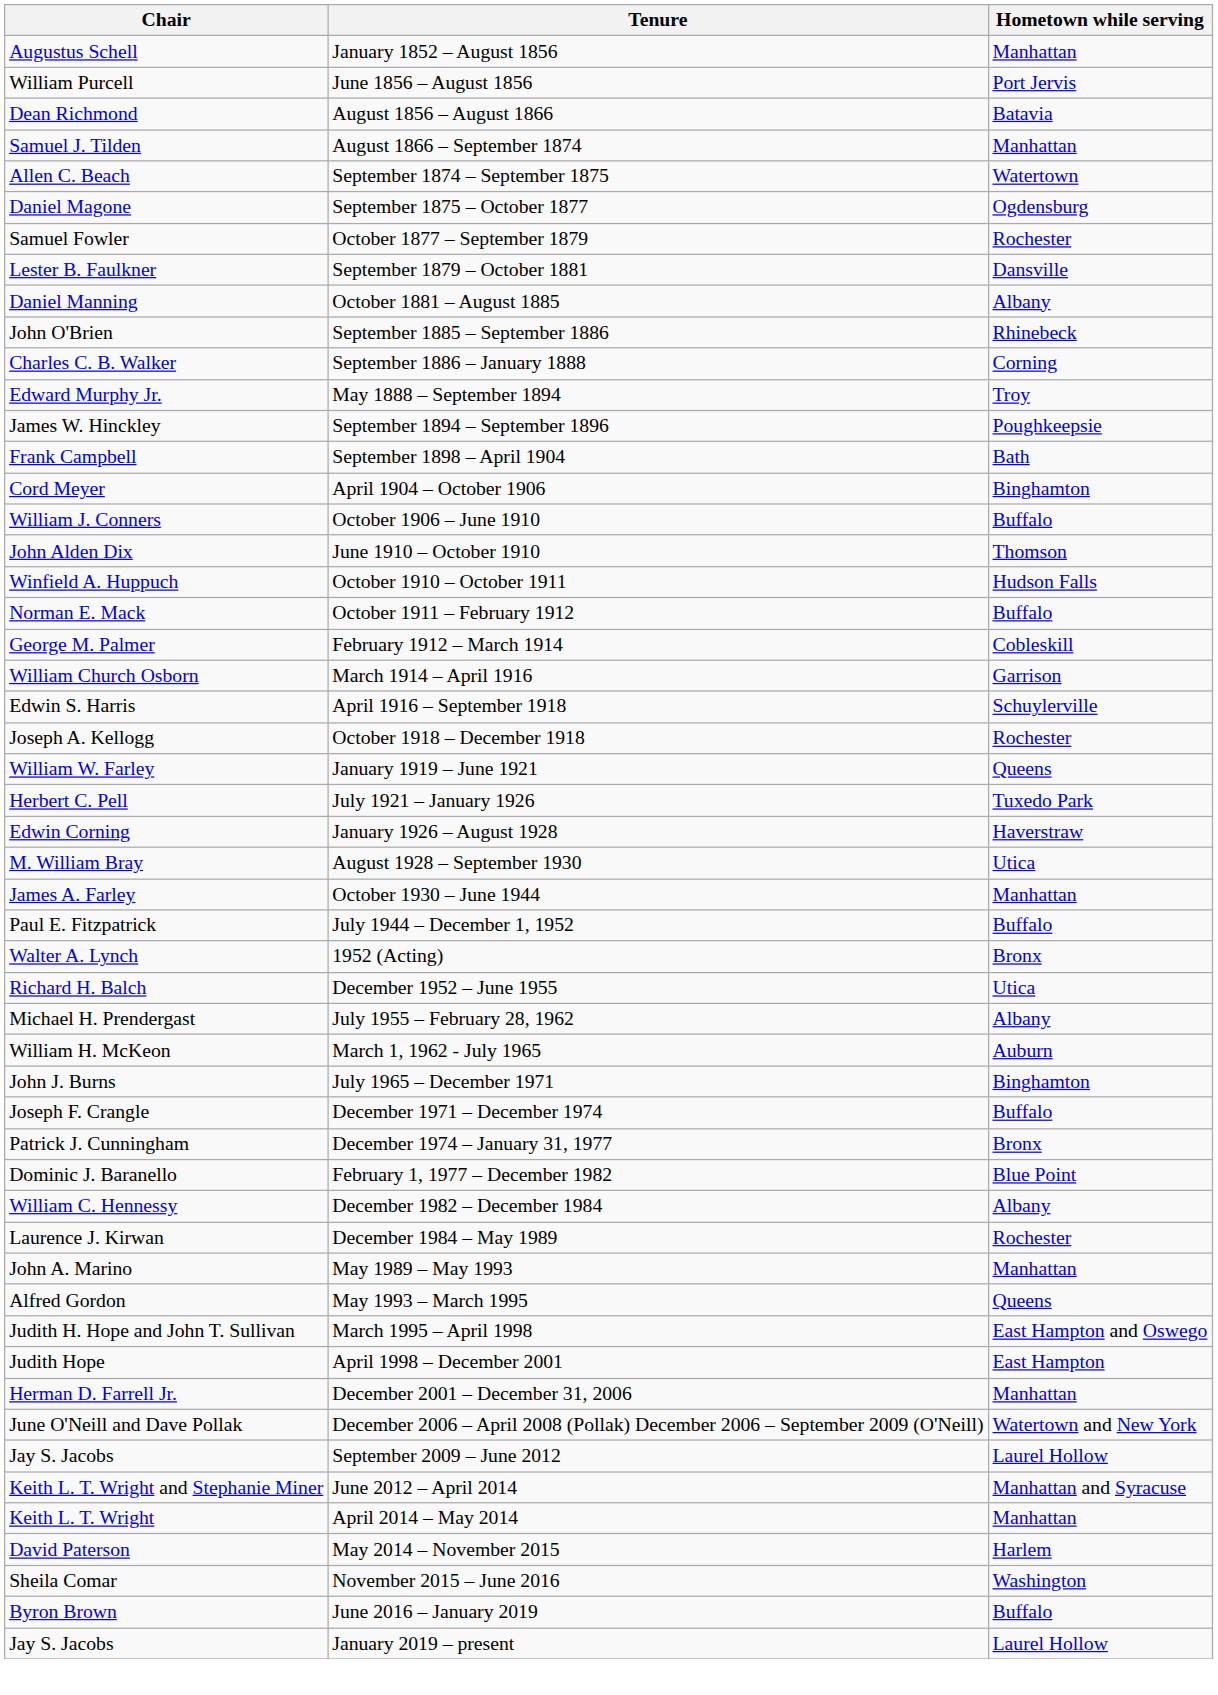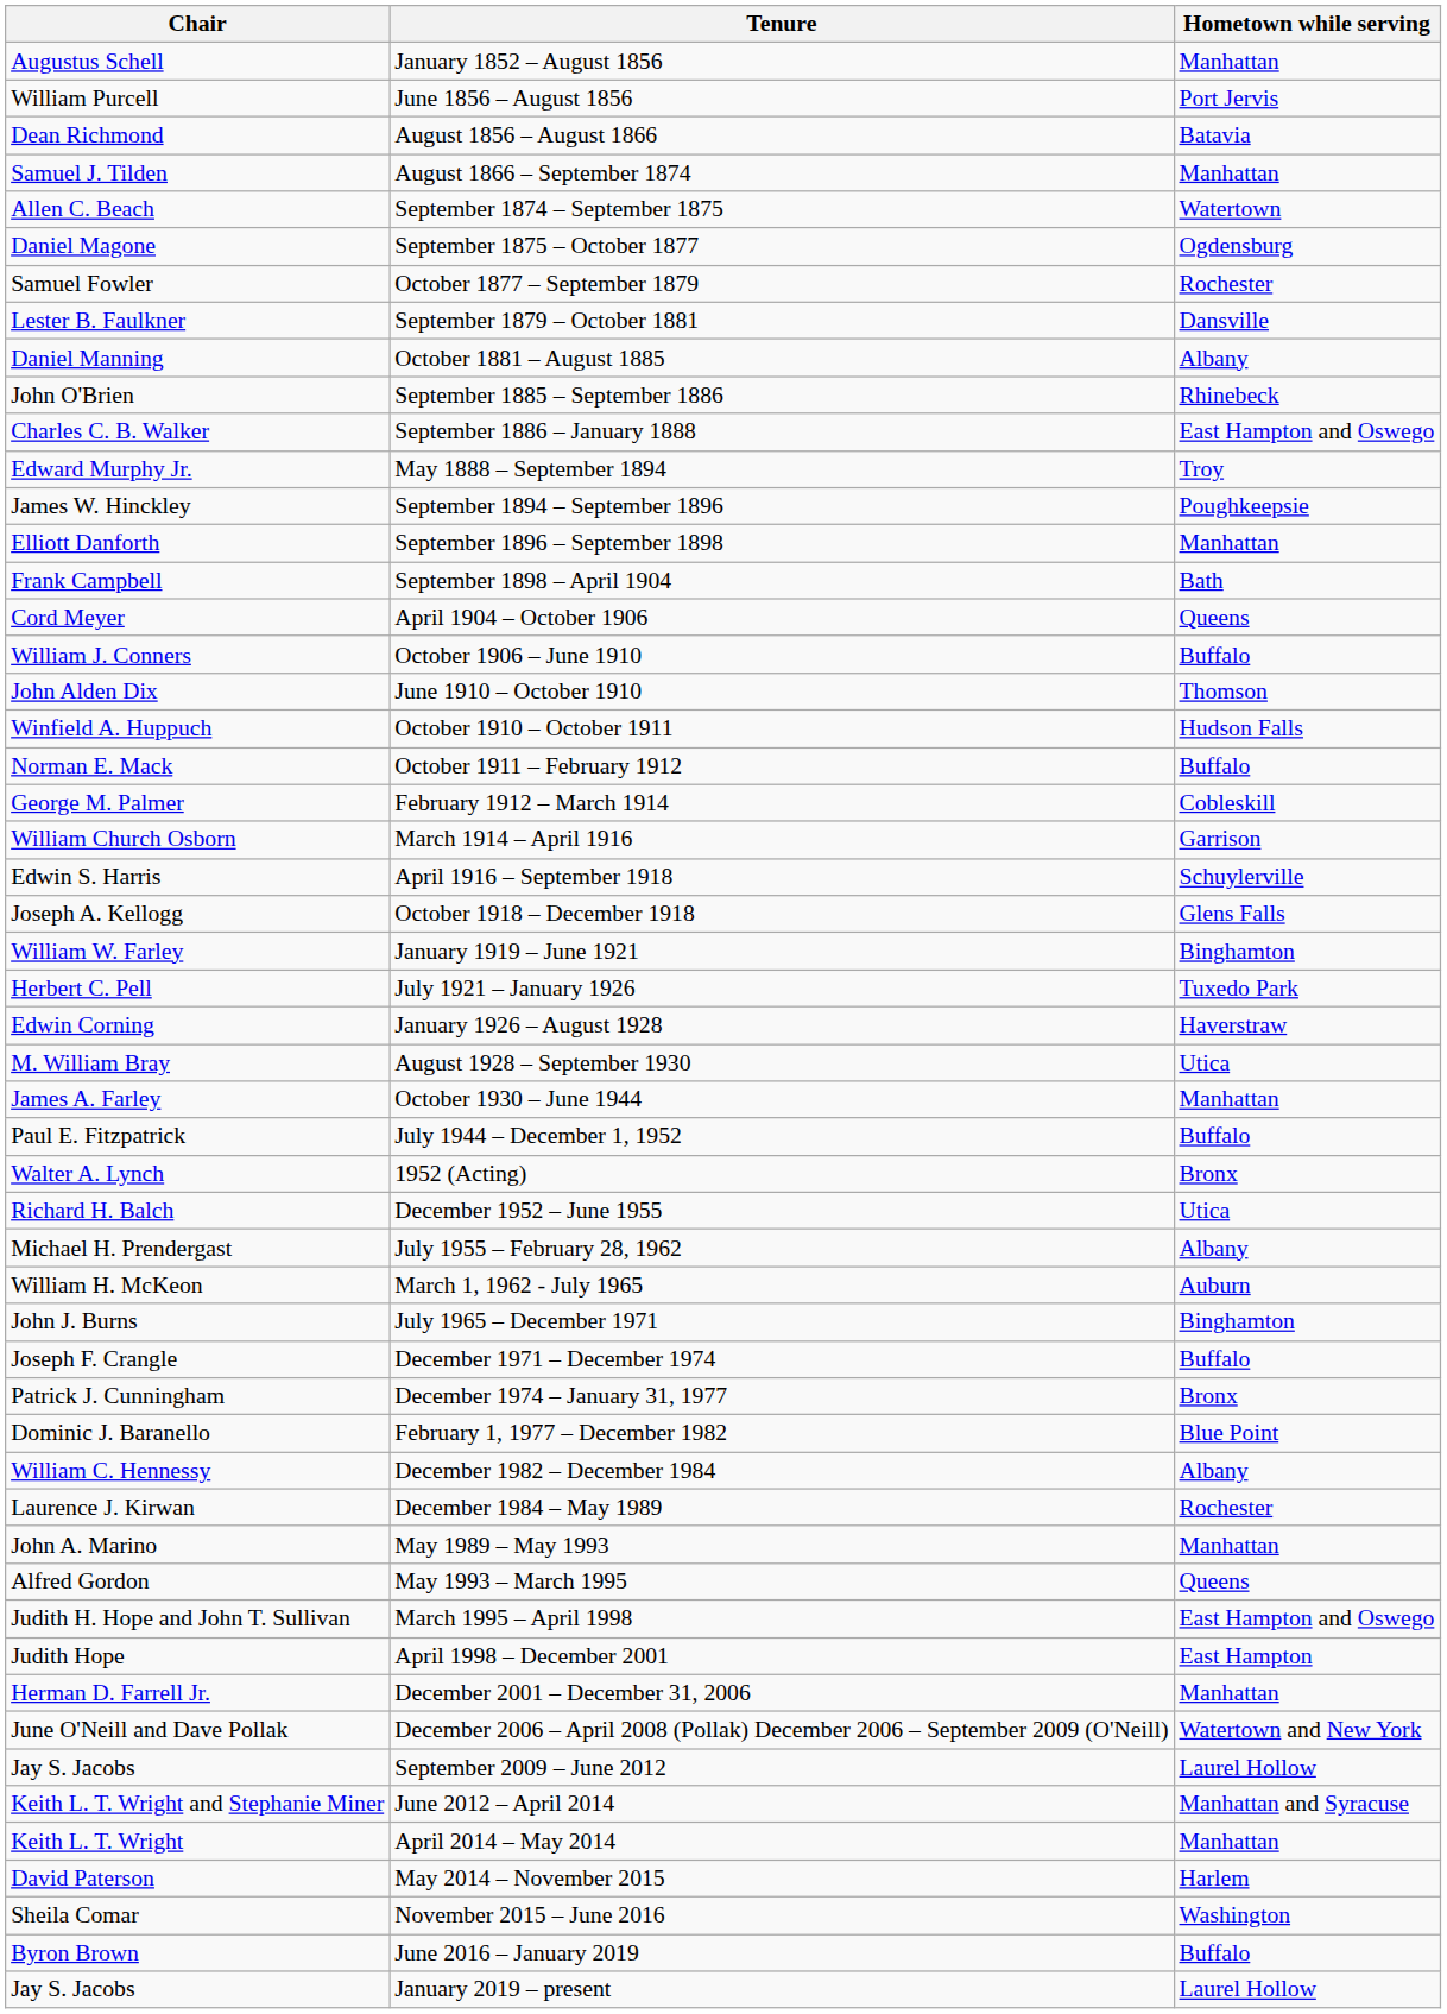 <table class="wikitable">
 <tr>
 <th>Chair</th>
 <th>Tenure</th>
 <th>Hometown while serving</th>
 </tr>
 <tr>
 <td><a href='#'>Augustus Schell</a></td>
 <td>January 1852 – August 1856</td>
 <td><a href='#'>Manhattan</a></td>
 </tr>
 <tr>
 <td>William Purcell</td>
 <td>June 1856 – August 1856</td>
 <td><a href='#'>Port Jervis</a></td>
 </tr>
 <tr>
 <td><a href='#'>Dean Richmond</a></td>
 <td>August 1856 – August 1866</td>
 <td><a href='#'>Batavia</a></td>
 </tr>
 <tr>
 <td><a href='#'>Samuel J. Tilden</a></td>
 <td>August 1866 – September 1874</td>
 <td><a href='#'>Manhattan</a></td>
 </tr>
 <tr>
 <td><a href='#'>Allen C. Beach</a></td>
 <td>September 1874 – September 1875</td>
 <td><a href='#'>Watertown</a></td>
 </tr>
 <tr>
 <td><a href='#'>Daniel Magone</a></td>
 <td>September 1875 – October 1877</td>
 <td><a href='#'>Ogdensburg</a></td>
 </tr>
 <tr>
 <td>Samuel Fowler</td>
 <td>October 1877 – September 1879</td>
 <td><a href='#'>Rochester</a></td>
 </tr>
 <tr>
 <td><a href='#'>Lester B. Faulkner</a></td>
 <td>September 1879 – October 1881</td>
 <td><a href='#'>Dansville</a></td>
 </tr>
 <tr>
 <td><a href='#'>Daniel Manning</a></td>
 <td>October 1881 – August 1885</td>
 <td><a href='#'>Albany</a></td>
 </tr>
 <tr>
 <td>John O'Brien</td>
 <td>September 1885 – September 1886</td>
 <td><a href='#'>Rhinebeck</a></td>
 </tr>
 <tr>
 <td><a href='#'>Charles C. B. Walker</a></td>
 <td>September 1886 – January 1888</td>
-<td><a href='#'>Corning</a></td>
+<td><a href='#'>East Hampton</a> and <a href='#'>Oswego</a></td>
 </tr>
 <tr>
 <td><a href='#'>Edward Murphy Jr.</a></td>
 <td>May 1888 – September 1894</td>
 <td><a href='#'>Troy</a></td>
 </tr>
 <tr>
 <td>James W. Hinckley</td>
 <td>September 1894 – September 1896</td>
 <td><a href='#'>Poughkeepsie</a></td>
 </tr>
 <tr>
+<td><a href='#'>Elliott Danforth</a></td>
+<td>September 1896 – September 1898</td>
+<td><a href='#'>Manhattan</a></td>
+</tr>
+<tr>
 <td><a href='#'>Frank Campbell</a></td>
 <td>September 1898 – April 1904</td>
 <td><a href='#'>Bath</a></td>
 </tr>
 <tr>
 <td><a href='#'>Cord Meyer</a></td>
 <td>April 1904 – October 1906</td>
-<td><a href='#'>Binghamton</a></td>
+<td><a href='#'>Queens</a></td>
 </tr>
 <tr>
 <td><a href='#'>William J. Conners</a></td>
 <td>October 1906 – June 1910</td>
 <td><a href='#'>Buffalo</a></td>
 </tr>
 <tr>
 <td><a href='#'>John Alden Dix</a></td>
 <td>June 1910 – October 1910</td>
 <td><a href='#'>Thomson</a></td>
 </tr>
 <tr>
 <td><a href='#'>Winfield A. Huppuch</a></td>
 <td>October 1910 – October 1911</td>
 <td><a href='#'>Hudson Falls</a></td>
 </tr>
 <tr>
 <td><a href='#'>Norman E. Mack</a></td>
 <td>October 1911 – February 1912</td>
 <td><a href='#'>Buffalo</a></td>
 </tr>
 <tr>
 <td><a href='#'>George M. Palmer</a></td>
 <td>February 1912 – March 1914</td>
 <td><a href='#'>Cobleskill</a></td>
 </tr>
 <tr>
 <td><a href='#'>William Church Osborn</a></td>
 <td>March 1914 – April 1916</td>
 <td><a href='#'>Garrison</a></td>
 </tr>
 <tr>
 <td>Edwin S. Harris</td>
 <td>April 1916 – September 1918</td>
 <td><a href='#'>Schuylerville</a></td>
 </tr>
 <tr>
 <td>Joseph A. Kellogg</td>
 <td>October 1918 – December 1918</td>
-<td><a href='#'>Rochester</a></td>
+<td><a href='#'>Glens Falls</a></td>
 </tr>
 <tr>
 <td><a href='#'>William W. Farley</a></td>
 <td>January 1919 – June 1921</td>
-<td><a href='#'>Queens</a></td>
+<td><a href='#'>Binghamton</a></td>
 </tr>
 <tr>
 <td><a href='#'>Herbert C. Pell</a></td>
 <td>July 1921 – January 1926</td>
 <td><a href='#'>Tuxedo Park</a></td>
 </tr>
 <tr>
 <td><a href='#'>Edwin Corning</a></td>
 <td>January 1926 – August 1928</td>
 <td><a href='#'>Haverstraw</a></td>
 </tr>
 <tr>
 <td><a href='#'>M. William Bray</a></td>
 <td>August 1928 – September 1930</td>
 <td><a href='#'>Utica</a></td>
 </tr>
 <tr>
 <td><a href='#'>James A. Farley</a></td>
 <td>October 1930 – June 1944</td>
 <td><a href='#'>Manhattan</a></td>
 </tr>
 <tr>
 <td>Paul E. Fitzpatrick</td>
 <td>July 1944 – December 1, 1952</td>
 <td><a href='#'>Buffalo</a></td>
 </tr>
 <tr>
 <td><a href='#'>Walter A. Lynch</a></td>
 <td>1952 (Acting)</td>
 <td><a href='#'>Bronx</a></td>
 </tr>
 <tr>
 <td><a href='#'>Richard H. Balch</a></td>
 <td>December 1952 – June 1955</td>
 <td><a href='#'>Utica</a></td>
 </tr>
 <tr>
 <td>Michael H. Prendergast</td>
 <td>July 1955 – February 28, 1962</td>
 <td><a href='#'>Albany</a></td>
 </tr>
 <tr>
 <td>William H. McKeon</td>
 <td>March 1, 1962 - July 1965</td>
 <td><a href='#'>Auburn</a></td>
 </tr>
 <tr>
 <td>John J. Burns</td>
 <td>July 1965 – December 1971</td>
 <td><a href='#'>Binghamton</a></td>
 </tr>
 <tr>
 <td>Joseph F. Crangle</td>
 <td>December 1971 – December 1974</td>
 <td><a href='#'>Buffalo</a></td>
 </tr>
 <tr>
 <td>Patrick J. Cunningham</td>
 <td>December 1974 – January 31, 1977</td>
 <td><a href='#'>Bronx</a></td>
 </tr>
 <tr>
 <td>Dominic J. Baranello</td>
 <td>February 1, 1977 – December 1982</td>
 <td><a href='#'>Blue Point</a></td>
 </tr>
 <tr>
 <td><a href='#'>William C. Hennessy</a></td>
 <td>December 1982 – December 1984</td>
 <td><a href='#'>Albany</a></td>
 </tr>
 <tr>
 <td>Laurence J. Kirwan</td>
 <td>December 1984 – May 1989</td>
 <td><a href='#'>Rochester</a></td>
 </tr>
 <tr>
 <td>John A. Marino</td>
 <td>May 1989 – May 1993</td>
 <td><a href='#'>Manhattan</a></td>
 </tr>
 <tr>
 <td>Alfred Gordon</td>
 <td>May 1993 – March 1995</td>
 <td><a href='#'>Queens</a></td>
 </tr>
 <tr>
 <td>Judith H. Hope and John T. Sullivan</td>
 <td>March 1995 – April 1998</td>
 <td><a href='#'>East Hampton</a> and <a href='#'>Oswego</a></td>
 </tr>
 <tr>
 <td>Judith Hope</td>
 <td>April 1998 – December 2001</td>
 <td><a href='#'>East Hampton</a></td>
 </tr>
 <tr>
 <td><a href='#'>Herman D. Farrell Jr.</a></td>
 <td>December 2001 – December 31, 2006</td>
 <td><a href='#'>Manhattan</a></td>
 </tr>
 <tr>
 <td>June O'Neill and Dave Pollak</td>
 <td>December 2006 – April 2008 (Pollak) December 2006 – September 2009 (O'Neill)</td>
 <td><a href='#'>Watertown</a> and <a href='#'>New York</a></td>
 </tr>
 <tr>
 <td>Jay S. Jacobs</td>
 <td>September 2009 – June 2012</td>
 <td><a href='#'>Laurel Hollow</a></td>
 </tr>
 <tr>
 <td><a href='#'>Keith L. T. Wright</a> and <a href='#'>Stephanie Miner</a></td>
 <td>June 2012 – April 2014</td>
 <td><a href='#'>Manhattan</a> and <a href='#'>Syracuse</a></td>
 </tr>
 <tr>
 <td><a href='#'>Keith L. T. Wright</a></td>
 <td>April 2014 – May 2014</td>
 <td><a href='#'>Manhattan</a></td>
 </tr>
 <tr>
 <td><a href='#'>David Paterson</a></td>
 <td>May 2014 – November 2015</td>
 <td><a href='#'>Harlem</a></td>
 </tr>
 <tr>
 <td>Sheila Comar</td>
 <td>November 2015 – June 2016</td>
 <td><a href='#'>Washington</a></td>
 </tr>
 <tr>
 <td><a href='#'>Byron Brown</a></td>
 <td>June 2016 – January 2019</td>
 <td><a href='#'>Buffalo</a></td>
 </tr>
 <tr>
 <td>Jay S. Jacobs</td>
 <td>January 2019 – present</td>
 <td><a href='#'>Laurel Hollow</a></td>
 </tr>
 </table>
